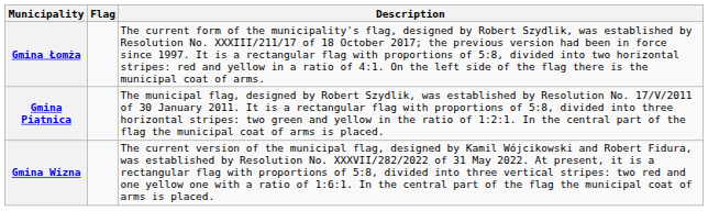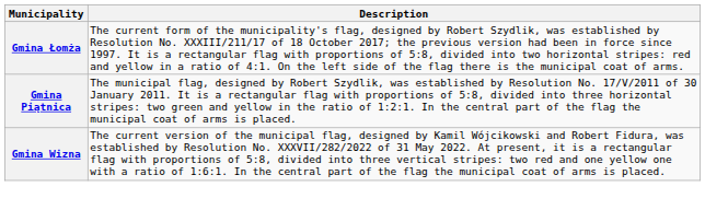 <table class="wikitable sortable plainrowheaders">
 <tr>
 <th scope="col">Municipality</th>
-<th scope="col" class="unsortable">Flag</th>
 <th scope="col" class="unsortable">Description</th>
 </tr>
 <tr>
 <th scope="row"><a href='#'>Gmina Łomża</a></th>
-<td></td>
 <td>The current form of the municipality's flag, designed by Robert Szydlik, was established by Resolution No. XXXIII/211/17 of 18 October 2017; the previous version had been in force since 1997. It is a rectangular flag with proportions of 5:8, divided into two horizontal stripes: red and yellow in a ratio of 4:1. On the left side of the flag there is the municipal coat of arms.</td>
 </tr>
 <tr>
 <th scope="row"><a href='#'>Gmina Piątnica</a></th>
-<td></td>
 <td>The municipal flag, designed by Robert Szydlik, was established by Resolution No. 17/V/2011 of 30 January 2011. It is a rectangular flag with proportions of 5:8, divided into three horizontal stripes: two green and yellow in the ratio of 1:2:1. In the central part of the flag the municipal coat of arms is placed.</td>
 </tr>
 <tr>
 <th scope="row"><a href='#'>Gmina Wizna</a></th>
-<td></td>
 <td>The current version of the municipal flag, designed by Kamil Wójcikowski and Robert Fidura, was established by Resolution No. XXXVII/282/2022 of 31 May 2022. At present, it is a rectangular flag with proportions of 5:8, divided into three vertical stripes: two red and one yellow one with a ratio of 1:6:1. In the central part of the flag the municipal coat of arms is placed.</td>
 </tr>
 </table>
